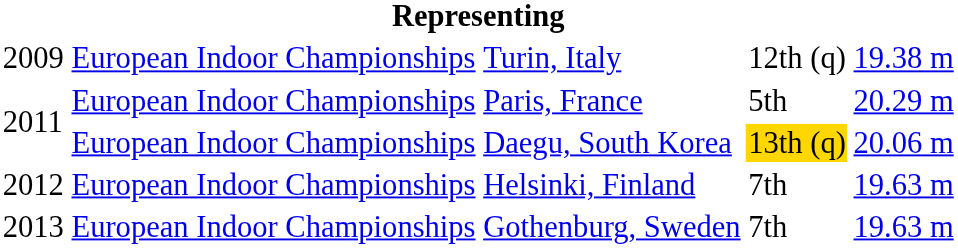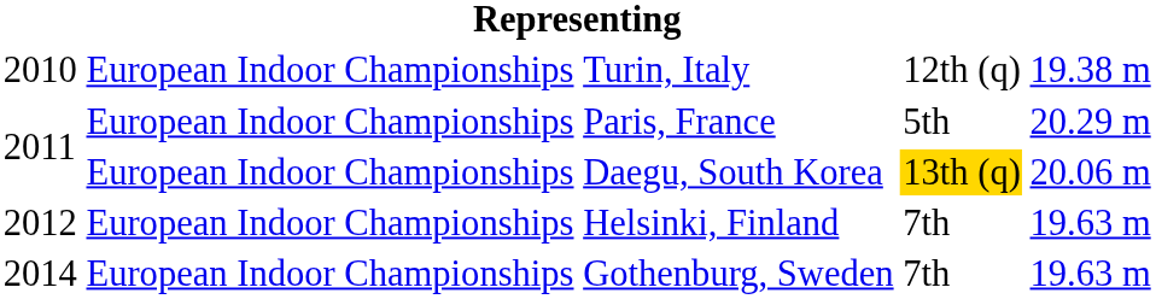 <table>
 <tr>
 <th colspan="6">Representing </th>
 </tr>
 <tr>
-<td>2009</td>
+<td>2010</td>
 <td><a href='#'>European Indoor Championships</a></td>
 <td><a href='#'>Turin, Italy</a></td>
 <td>12th (q)</td>
 <td><a href='#'>19.38 m</a></td>
 </tr>
 <tr>
 <td rowspan=2>2011</td>
 <td><a href='#'>European Indoor Championships</a></td>
 <td><a href='#'>Paris, France</a></td>
 <td>5th</td>
 <td><a href='#'>20.29 m</a></td>
 </tr>
 <tr>
 <td><a href='#'>European Indoor Championships</a></td>
 <td><a href='#'>Daegu, South Korea</a></td>
 <td style="background: gold;">13th (q)</td>
 <td><a href='#'>20.06 m</a></td>
 </tr>
 <tr>
 <td>2012</td>
 <td><a href='#'>European Indoor Championships</a></td>
 <td><a href='#'>Helsinki, Finland</a></td>
 <td>7th</td>
 <td><a href='#'>19.63 m</a></td>
 </tr>
 <tr>
-<td>2013</td>
+<td>2014</td>
 <td><a href='#'>European Indoor Championships</a></td>
 <td><a href='#'>Gothenburg, Sweden</a></td>
 <td>7th</td>
 <td><a href='#'>19.63 m</a></td>
 </tr>
 </table>
